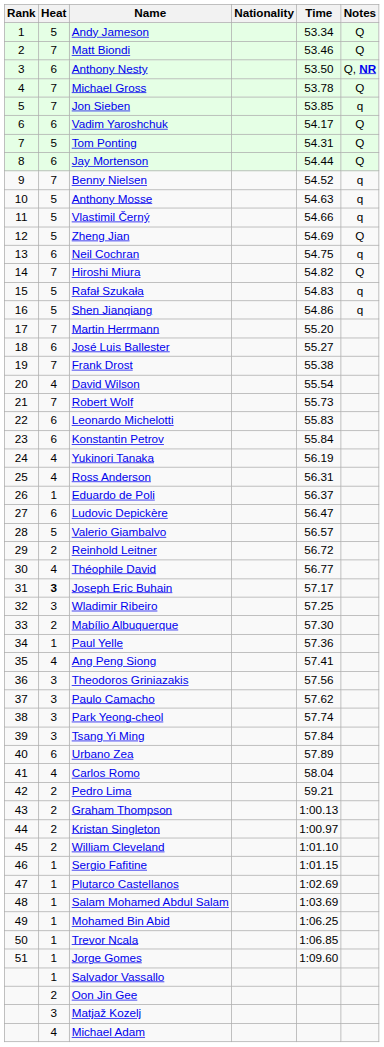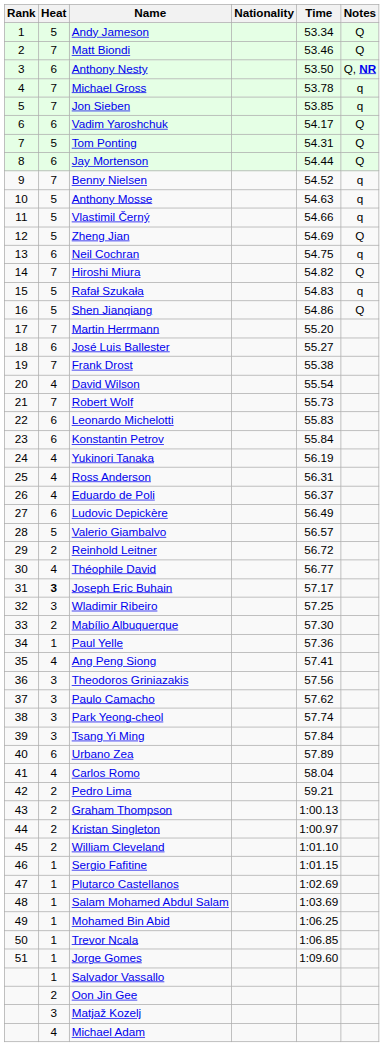 <table class="wikitable sortable" style="text-align:center">
 <tr>
 <th>Rank</th>
 <th>Heat</th>
 <th>Name</th>
 <th>Nationality</th>
 <th>Time</th>
 <th>Notes</th>
 </tr>
 <tr bgcolor=e5ffe5>
 <td>1</td>
 <td>5</td>
 <td align=left><a href='#'>Andy Jameson</a></td>
 <td align=left></td>
 <td>53.34</td>
 <td>Q</td>
 </tr>
 <tr bgcolor=e5ffe5>
 <td>2</td>
 <td>7</td>
 <td align=left><a href='#'>Matt Biondi</a></td>
 <td align=left></td>
 <td>53.46</td>
 <td>Q</td>
 </tr>
 <tr bgcolor=e5ffe5>
 <td>3</td>
 <td>6</td>
 <td align=left><a href='#'>Anthony Nesty</a></td>
 <td align=left></td>
 <td>53.50</td>
 <td>Q, <strong><a href='#'>NR</a></strong></td>
 </tr>
 <tr bgcolor=e5ffe5>
 <td>4</td>
 <td>7</td>
 <td align=left><a href='#'>Michael Gross</a></td>
 <td align=left></td>
 <td>53.78</td>
-<td>Q</td>
+<td>q</td>
 </tr>
 <tr bgcolor=e5ffe5>
 <td>5</td>
 <td>7</td>
 <td align=left><a href='#'>Jon Sieben</a></td>
 <td align=left></td>
 <td>53.85</td>
 <td>q</td>
 </tr>
 <tr bgcolor=e5ffe5>
 <td>6</td>
 <td>6</td>
 <td align=left><a href='#'>Vadim Yaroshchuk</a></td>
 <td align=left></td>
 <td>54.17</td>
 <td>Q</td>
 </tr>
 <tr bgcolor=e5ffe5>
 <td>7</td>
 <td>5</td>
 <td align=left><a href='#'>Tom Ponting</a></td>
 <td align=left></td>
 <td>54.31</td>
 <td>Q</td>
 </tr>
 <tr bgcolor=e5ffe5>
 <td>8</td>
 <td>6</td>
 <td align=left><a href='#'>Jay Mortenson</a></td>
 <td align=left></td>
 <td>54.44</td>
 <td>Q</td>
 </tr>
 <tr>
 <td>9</td>
 <td>7</td>
 <td align=left><a href='#'>Benny Nielsen</a></td>
 <td align=left></td>
 <td>54.52</td>
 <td>q</td>
 </tr>
 <tr>
 <td>10</td>
 <td>5</td>
 <td align=left><a href='#'>Anthony Mosse</a></td>
 <td align=left></td>
 <td>54.63</td>
 <td>q</td>
 </tr>
 <tr>
 <td>11</td>
 <td>5</td>
 <td align=left><a href='#'>Vlastimil Černý</a></td>
 <td align=left></td>
 <td>54.66</td>
 <td>q</td>
 </tr>
 <tr>
 <td>12</td>
 <td>5</td>
 <td align=left><a href='#'>Zheng Jian</a></td>
 <td align=left></td>
 <td>54.69</td>
 <td>Q</td>
 </tr>
 <tr>
 <td>13</td>
 <td>6</td>
 <td align=left><a href='#'>Neil Cochran</a></td>
 <td align=left></td>
 <td>54.75</td>
 <td>q</td>
 </tr>
 <tr>
 <td>14</td>
 <td>7</td>
 <td align=left><a href='#'>Hiroshi Miura</a></td>
 <td align=left></td>
 <td>54.82</td>
 <td>Q</td>
 </tr>
 <tr>
 <td>15</td>
 <td>5</td>
 <td align=left><a href='#'>Rafał Szukała</a></td>
 <td align=left></td>
 <td>54.83</td>
 <td>q</td>
 </tr>
 <tr>
 <td>16</td>
 <td>5</td>
 <td align=left><a href='#'>Shen Jianqiang</a></td>
 <td align=left></td>
 <td>54.86</td>
-<td>q</td>
+<td>Q</td>
 </tr>
 <tr>
 <td>17</td>
 <td>7</td>
 <td align=left><a href='#'>Martin Herrmann</a></td>
 <td align=left></td>
 <td>55.20</td>
 <td></td>
 </tr>
 <tr>
 <td>18</td>
 <td>6</td>
 <td align=left><a href='#'>José Luis Ballester</a></td>
 <td align=left></td>
 <td>55.27</td>
 <td></td>
 </tr>
 <tr>
 <td>19</td>
 <td>7</td>
 <td align=left><a href='#'>Frank Drost</a></td>
 <td align=left></td>
 <td>55.38</td>
 <td></td>
 </tr>
 <tr>
 <td>20</td>
 <td>4</td>
 <td align=left><a href='#'>David Wilson</a></td>
 <td align=left></td>
 <td>55.54</td>
 <td></td>
 </tr>
 <tr>
 <td>21</td>
 <td>7</td>
 <td align=left><a href='#'>Robert Wolf</a></td>
 <td align=left></td>
 <td>55.73</td>
 <td></td>
 </tr>
 <tr>
 <td>22</td>
 <td>6</td>
 <td align=left><a href='#'>Leonardo Michelotti</a></td>
 <td align=left></td>
 <td>55.83</td>
 <td></td>
 </tr>
 <tr>
 <td>23</td>
 <td>6</td>
 <td align=left><a href='#'>Konstantin Petrov</a></td>
 <td align=left></td>
 <td>55.84</td>
 <td></td>
 </tr>
 <tr>
 <td>24</td>
 <td>4</td>
 <td align=left><a href='#'>Yukinori Tanaka</a></td>
 <td align=left></td>
 <td>56.19</td>
 <td></td>
 </tr>
 <tr>
 <td>25</td>
 <td>4</td>
 <td align=left><a href='#'>Ross Anderson</a></td>
 <td align=left></td>
 <td>56.31</td>
 <td></td>
 </tr>
 <tr>
 <td>26</td>
-<td>1</td>
+<td>4</td>
 <td align=left><a href='#'>Eduardo de Poli</a></td>
 <td align=left></td>
 <td>56.37</td>
 <td></td>
 </tr>
 <tr>
 <td>27</td>
 <td>6</td>
 <td align=left><a href='#'>Ludovic Depickère</a></td>
 <td align=left></td>
-<td>56.47</td>
+<td>56.49</td>
 <td></td>
 </tr>
 <tr>
 <td>28</td>
 <td>5</td>
 <td align=left><a href='#'>Valerio Giambalvo</a></td>
 <td align=left></td>
 <td>56.57</td>
 <td></td>
 </tr>
 <tr>
 <td>29</td>
 <td>2</td>
 <td align=left><a href='#'>Reinhold Leitner</a></td>
 <td align=left></td>
 <td>56.72</td>
 <td></td>
 </tr>
 <tr>
 <td>30</td>
 <td>4</td>
 <td align=left><a href='#'>Théophile David</a></td>
 <td align=left></td>
 <td>56.77</td>
 <td></td>
 </tr>
 <tr>
 <td>31</td>
 <td><strong>3</strong></td>
 <td align=left><a href='#'>Joseph Eric Buhain</a></td>
 <td align=left></td>
 <td>57.17</td>
 <td></td>
 </tr>
 <tr>
 <td>32</td>
 <td>3</td>
 <td align=left><a href='#'>Wladimir Ribeiro</a></td>
 <td align=left></td>
 <td>57.25</td>
 <td></td>
 </tr>
 <tr>
 <td>33</td>
 <td>2</td>
 <td align=left><a href='#'>Mabílio Albuquerque</a></td>
 <td align=left></td>
 <td>57.30</td>
 <td></td>
 </tr>
 <tr>
 <td>34</td>
 <td>1</td>
 <td align=left><a href='#'>Paul Yelle</a></td>
 <td align=left></td>
 <td>57.36</td>
 <td></td>
 </tr>
 <tr>
 <td>35</td>
 <td>4</td>
 <td align=left><a href='#'>Ang Peng Siong</a></td>
 <td align=left></td>
 <td>57.41</td>
 <td></td>
 </tr>
 <tr>
 <td>36</td>
 <td>3</td>
 <td align=left><a href='#'>Theodoros Griniazakis</a></td>
 <td align=left></td>
 <td>57.56</td>
 <td></td>
 </tr>
 <tr>
 <td>37</td>
 <td>3</td>
 <td align=left><a href='#'>Paulo Camacho</a></td>
 <td align=left></td>
 <td>57.62</td>
 <td></td>
 </tr>
 <tr>
 <td>38</td>
 <td>3</td>
 <td align=left><a href='#'>Park Yeong-cheol</a></td>
 <td align=left></td>
 <td>57.74</td>
 <td></td>
 </tr>
 <tr>
 <td>39</td>
 <td>3</td>
 <td align=left><a href='#'>Tsang Yi Ming</a></td>
 <td align=left></td>
 <td>57.84</td>
 <td></td>
 </tr>
 <tr>
 <td>40</td>
 <td>6</td>
 <td align=left><a href='#'>Urbano Zea</a></td>
 <td align=left></td>
 <td>57.89</td>
 <td></td>
 </tr>
 <tr>
 <td>41</td>
 <td>4</td>
 <td align=left><a href='#'>Carlos Romo</a></td>
 <td align=left></td>
 <td>58.04</td>
 <td></td>
 </tr>
 <tr>
 <td>42</td>
 <td>2</td>
 <td align=left><a href='#'>Pedro Lima</a></td>
 <td align=left></td>
 <td>59.21</td>
 <td></td>
 </tr>
 <tr>
 <td>43</td>
 <td>2</td>
 <td align=left><a href='#'>Graham Thompson</a></td>
 <td align=left></td>
 <td>1:00.13</td>
 <td></td>
 </tr>
 <tr>
 <td>44</td>
 <td>2</td>
 <td align=left><a href='#'>Kristan Singleton</a></td>
 <td align=left></td>
 <td>1:00.97</td>
 <td></td>
 </tr>
 <tr>
 <td>45</td>
 <td>2</td>
 <td align=left><a href='#'>William Cleveland</a></td>
 <td align=left></td>
 <td>1:01.10</td>
 <td></td>
 </tr>
 <tr>
 <td>46</td>
 <td>1</td>
 <td align=left><a href='#'>Sergio Fafitine</a></td>
 <td align=left></td>
 <td>1:01.15</td>
 <td></td>
 </tr>
 <tr>
 <td>47</td>
 <td>1</td>
 <td align=left><a href='#'>Plutarco Castellanos</a></td>
 <td align=left></td>
 <td>1:02.69</td>
 <td></td>
 </tr>
 <tr>
 <td>48</td>
 <td>1</td>
 <td align=left><a href='#'>Salam Mohamed Abdul Salam</a></td>
 <td align=left></td>
 <td>1:03.69</td>
 <td></td>
 </tr>
 <tr>
 <td>49</td>
 <td>1</td>
 <td align=left><a href='#'>Mohamed Bin Abid</a></td>
 <td align=left></td>
 <td>1:06.25</td>
 <td></td>
 </tr>
 <tr>
 <td>50</td>
 <td>1</td>
 <td align=left><a href='#'>Trevor Ncala</a></td>
 <td align=left></td>
 <td>1:06.85</td>
 <td></td>
 </tr>
 <tr>
 <td>51</td>
 <td>1</td>
 <td align=left><a href='#'>Jorge Gomes</a></td>
 <td align=left></td>
 <td>1:09.60</td>
 <td></td>
 </tr>
 <tr>
 <td></td>
 <td>1</td>
 <td align=left><a href='#'>Salvador Vassallo</a></td>
 <td align=left></td>
 <td></td>
 <td></td>
 </tr>
 <tr>
 <td></td>
 <td>2</td>
 <td align=left><a href='#'>Oon Jin Gee</a></td>
 <td align=left></td>
 <td></td>
 <td></td>
 </tr>
 <tr>
 <td></td>
 <td>3</td>
 <td align=left><a href='#'>Matjaž Kozelj</a></td>
 <td align=left></td>
 <td></td>
 <td></td>
 </tr>
 <tr>
 <td></td>
 <td>4</td>
 <td align=left><a href='#'>Michael Adam</a></td>
 <td align=left></td>
 <td></td>
 <td></td>
 </tr>
 </table>
